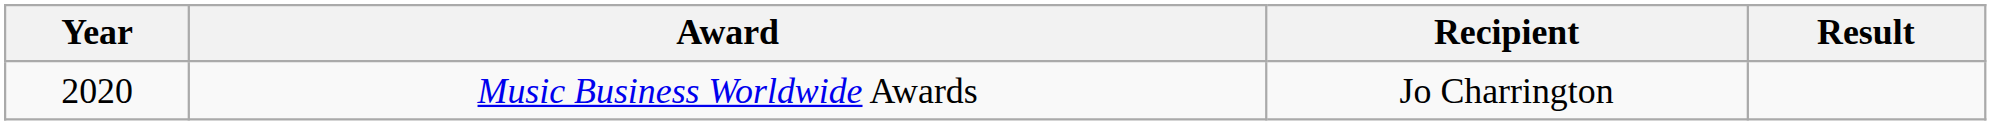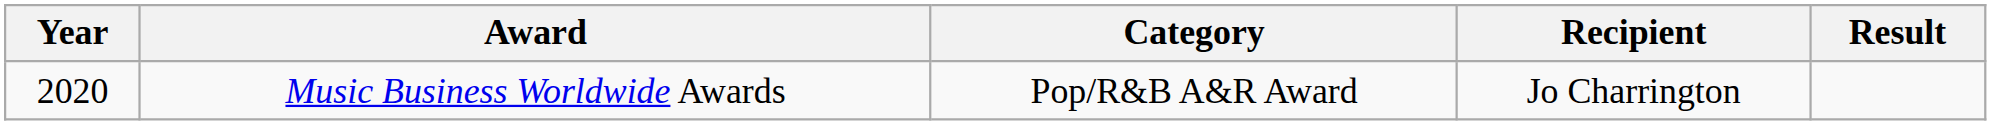 <table class="wikitable" style="width:70%; text-align:center;">
 <tr>
 <th>Year</th>
 <th>Award</th>
+<th>Category</th>
 <th>Recipient</th>
 <th>Result</th>
 </tr>
 <tr>
 <td>2020</td>
 <td><em><a href='#'>Music Business Worldwide</a></em> Awards</td>
+<td>Pop/R&B A&R Award</td>
 <td>Jo Charrington</td>
 <td></td>
 </tr>
 </table>
